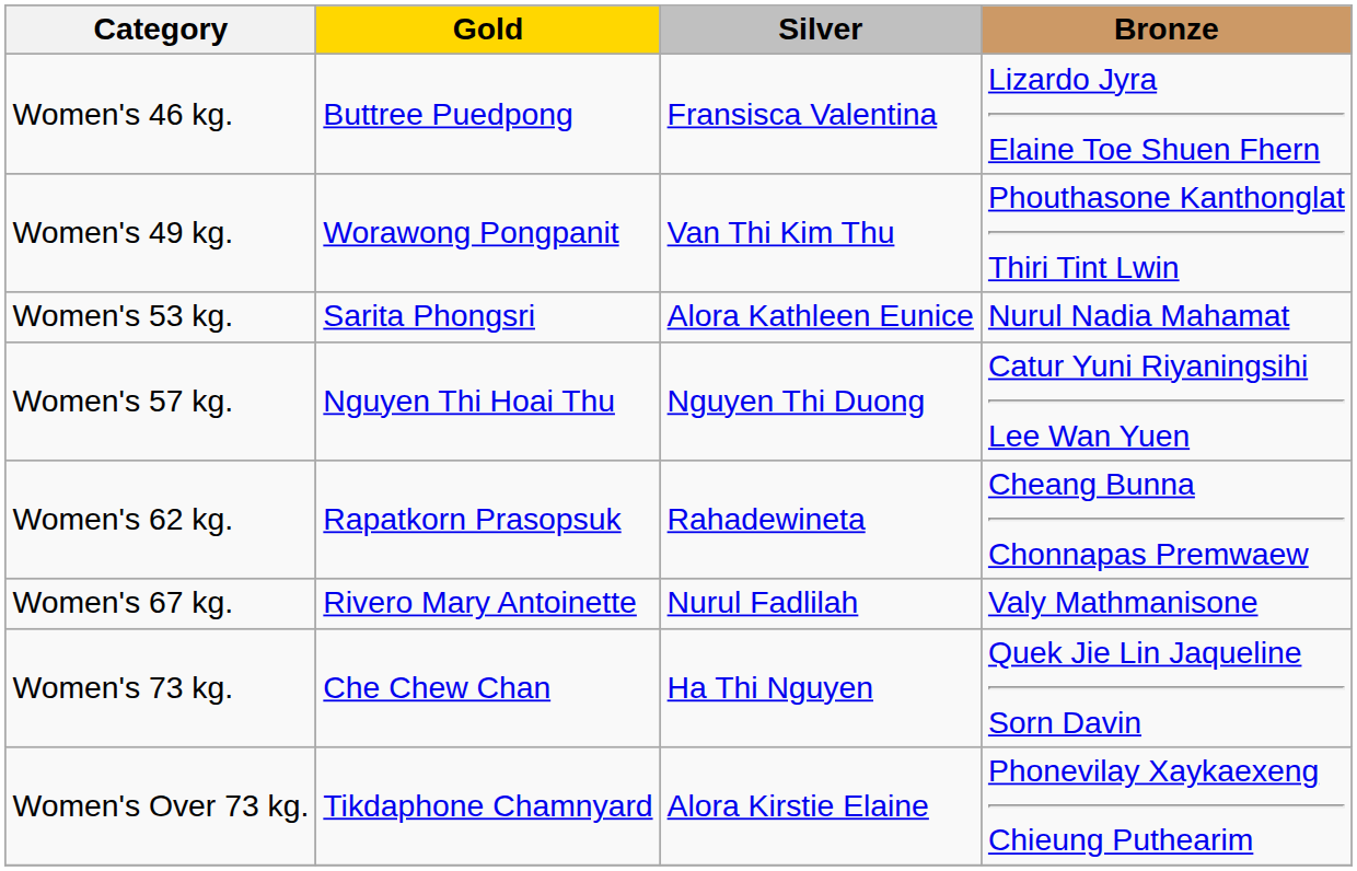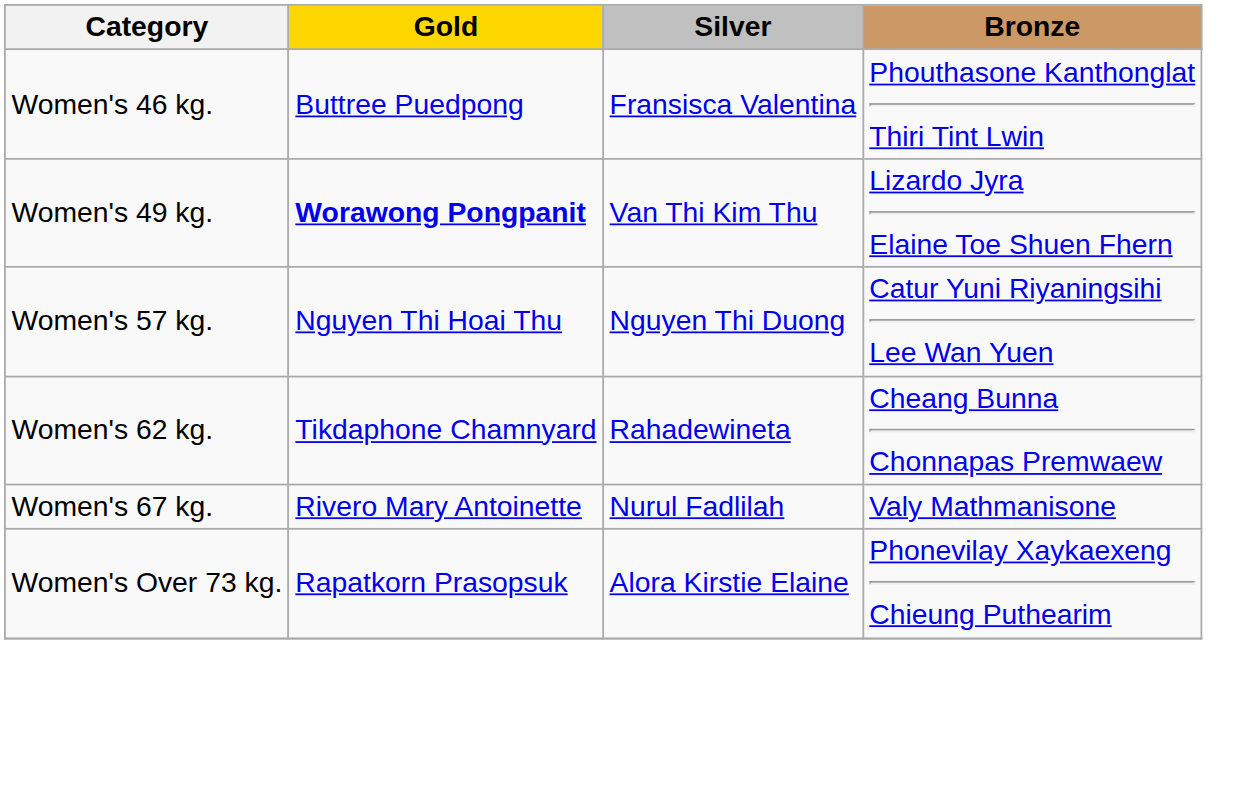 <table class="wikitable">
 <tr>
 <th>Category</th>
 <th style="background: gold">Gold</th>
 <th style="background: silver">Silver</th>
 <th style="background: #cc9966">Bronze</th>
 </tr>
 <tr>
 <td>Women's 46 kg.</td>
 <td> <a href='#'>Buttree Puedpong</a></td>
 <td> <a href='#'>Fransisca Valentina</a></td>
-<td> <a href='#'>Lizardo Jyra</a> <hr>  <a href='#'>Elaine Toe Shuen Fhern</a></td>
+<td> <a href='#'>Phouthasone Kanthonglat</a> <hr>  <a href='#'>Thiri Tint Lwin</a></td>
 </tr>
 <tr>
 <td>Women's 49 kg.</td>
-<td> <a href='#'>Worawong Pongpanit</a></td>
+<td><strong> <a href='#'>Worawong Pongpanit</a></strong></td>
 <td> <a href='#'>Van Thi Kim Thu</a></td>
-<td> <a href='#'>Phouthasone Kanthonglat</a> <hr>  <a href='#'>Thiri Tint Lwin</a></td>
-</tr>
-<tr>
-<td>Women's 53 kg.</td>
-<td> <a href='#'>Sarita Phongsri</a></td>
-<td> <a href='#'>Alora Kathleen Eunice</a></td>
-<td> <a href='#'>Nurul Nadia Mahamat</a></td>
+<td> <a href='#'>Lizardo Jyra</a> <hr>  <a href='#'>Elaine Toe Shuen Fhern</a></td>
 </tr>
 <tr>
 <td>Women's 57 kg.</td>
 <td> <a href='#'>Nguyen Thi Hoai Thu</a></td>
 <td> <a href='#'>Nguyen Thi Duong</a></td>
 <td> <a href='#'>Catur Yuni Riyaningsihi</a> <hr>  <a href='#'>Lee Wan Yuen</a></td>
 </tr>
 <tr>
 <td>Women's 62 kg.</td>
-<td> <a href='#'>Rapatkorn Prasopsuk</a></td>
+<td> <a href='#'>Tikdaphone Chamnyard</a></td>
 <td> <a href='#'>Rahadewineta</a></td>
 <td> <a href='#'>Cheang Bunna</a> <hr>  <a href='#'>Chonnapas Premwaew</a></td>
 </tr>
 <tr>
 <td>Women's 67 kg.</td>
 <td> <a href='#'>Rivero Mary Antoinette</a></td>
 <td> <a href='#'>Nurul Fadlilah</a></td>
 <td> <a href='#'>Valy Mathmanisone</a></td>
 </tr>
 <tr>
-<td>Women's 73 kg.</td>
-<td> <a href='#'>Che Chew Chan</a></td>
-<td> <a href='#'>Ha Thi Nguyen</a></td>
-<td> <a href='#'>Quek Jie Lin Jaqueline</a> <hr>  <a href='#'>Sorn Davin</a></td>
-</tr>
-<tr>
 <td>Women's Over 73 kg.</td>
-<td> <a href='#'>Tikdaphone Chamnyard</a></td>
+<td> <a href='#'>Rapatkorn Prasopsuk</a></td>
 <td> <a href='#'>Alora Kirstie Elaine</a></td>
 <td> <a href='#'>Phonevilay Xaykaexeng</a> <hr>  <a href='#'>Chieung Puthearim</a></td>
 </tr>
 <tr>
 </tr>
 </table>
